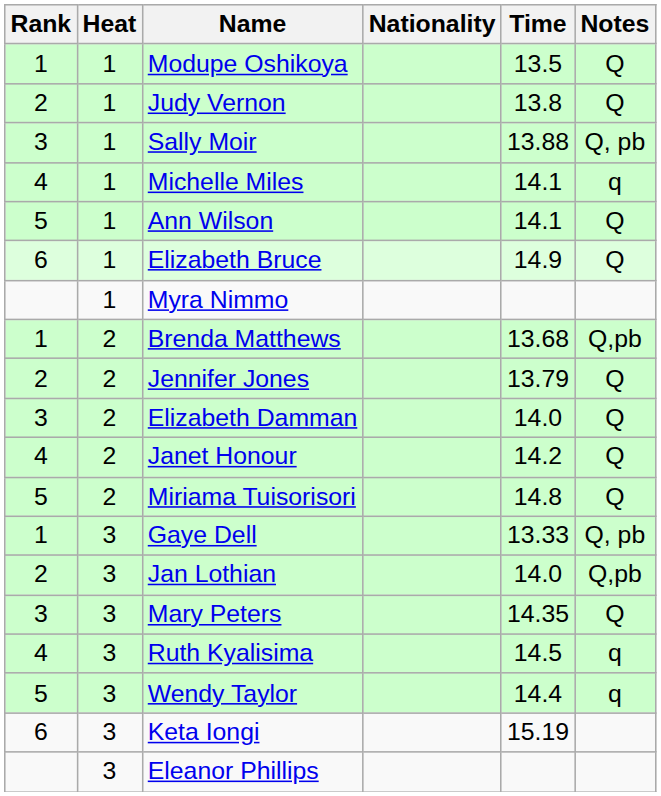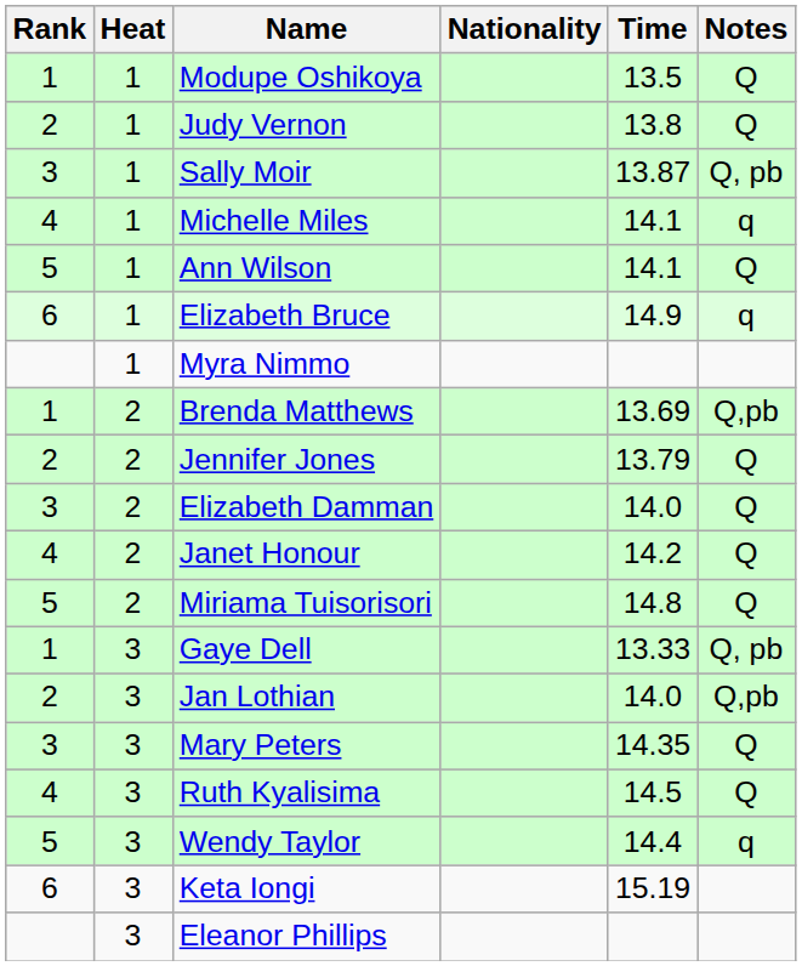 <table class="wikitable sortable" style="text-align:center">
 <tr>
 <th>Rank</th>
 <th>Heat</th>
 <th>Name</th>
 <th>Nationality</th>
 <th>Time</th>
 <th>Notes</th>
 </tr>
 <tr bgcolor=ccffcc>
 <td>1</td>
 <td>1</td>
 <td align=left><a href='#'>Modupe Oshikoya</a></td>
 <td align=left></td>
 <td>13.5</td>
 <td>Q</td>
 </tr>
 <tr bgcolor=ccffcc>
 <td>2</td>
 <td>1</td>
 <td align=left><a href='#'>Judy Vernon</a></td>
 <td align=left></td>
 <td>13.8</td>
 <td>Q</td>
 </tr>
 <tr bgcolor=ccffcc>
 <td>3</td>
 <td>1</td>
 <td align=left><a href='#'>Sally Moir</a></td>
 <td align=left></td>
-<td>13.88</td>
+<td>13.87</td>
 <td>Q, pb</td>
 </tr>
 <tr bgcolor=ccffcc>
 <td>4</td>
 <td>1</td>
 <td align=left><a href='#'>Michelle Miles</a></td>
 <td align=left></td>
 <td>14.1</td>
 <td>q</td>
 </tr>
 <tr bgcolor=ccffcc>
 <td>5</td>
 <td>1</td>
 <td align=left><a href='#'>Ann Wilson</a></td>
 <td align=left></td>
 <td>14.1</td>
 <td>Q</td>
 </tr>
 <tr bgcolor=ddffdd>
 <td>6</td>
 <td>1</td>
 <td align=left><a href='#'>Elizabeth Bruce</a></td>
 <td align=left></td>
 <td>14.9</td>
-<td>Q</td>
+<td>q</td>
 </tr>
 <tr>
 <td></td>
 <td>1</td>
 <td align=left><a href='#'>Myra Nimmo</a></td>
 <td align=left></td>
 <td></td>
 <td></td>
 </tr>
 <tr bgcolor=ccffcc>
 <td>1</td>
 <td>2</td>
 <td align=left><a href='#'>Brenda Matthews</a></td>
 <td align=left></td>
-<td>13.68</td>
+<td>13.69</td>
 <td>Q,pb</td>
 </tr>
 <tr bgcolor=ccffcc>
 <td>2</td>
 <td>2</td>
 <td align=left><a href='#'>Jennifer Jones</a></td>
 <td align=left></td>
 <td>13.79</td>
 <td>Q</td>
 </tr>
 <tr bgcolor=ccffcc>
 <td>3</td>
 <td>2</td>
 <td align=left><a href='#'>Elizabeth Damman</a></td>
 <td align=left></td>
 <td>14.0</td>
 <td>Q</td>
 </tr>
 <tr bgcolor=ccffcc>
 <td>4</td>
 <td>2</td>
 <td align=left><a href='#'>Janet Honour</a></td>
 <td align=left></td>
 <td>14.2</td>
 <td>Q</td>
 </tr>
 <tr bgcolor=ccffcc>
 <td>5</td>
 <td>2</td>
 <td align=left><a href='#'>Miriama Tuisorisori</a></td>
 <td align=left></td>
 <td>14.8</td>
 <td>Q</td>
 </tr>
 <tr bgcolor=ccffcc>
 <td>1</td>
 <td>3</td>
 <td align=left><a href='#'>Gaye Dell</a></td>
 <td align=left></td>
 <td>13.33</td>
 <td>Q, pb</td>
 </tr>
 <tr bgcolor=ccffcc>
 <td>2</td>
 <td>3</td>
 <td align=left><a href='#'>Jan Lothian</a></td>
 <td align=left></td>
 <td>14.0</td>
 <td>Q,pb</td>
 </tr>
 <tr bgcolor=ccffcc>
 <td>3</td>
 <td>3</td>
 <td align=left><a href='#'>Mary Peters</a></td>
 <td align=left></td>
 <td>14.35</td>
 <td>Q</td>
 </tr>
 <tr bgcolor=ccffcc>
 <td>4</td>
 <td>3</td>
 <td align=left><a href='#'>Ruth Kyalisima</a></td>
 <td align=left></td>
 <td>14.5</td>
-<td>q</td>
+<td>Q</td>
 </tr>
 <tr bgcolor=ccffcc>
 <td>5</td>
 <td>3</td>
 <td align=left><a href='#'>Wendy Taylor</a></td>
 <td align=left></td>
 <td>14.4</td>
 <td>q</td>
 </tr>
 <tr>
 <td>6</td>
 <td>3</td>
 <td align=left><a href='#'>Keta Iongi</a></td>
 <td align=left></td>
 <td>15.19</td>
 <td></td>
 </tr>
 <tr>
 <td></td>
 <td>3</td>
 <td align=left><a href='#'>Eleanor Phillips</a></td>
 <td align=left></td>
 <td></td>
 <td></td>
 </tr>
 </table>
